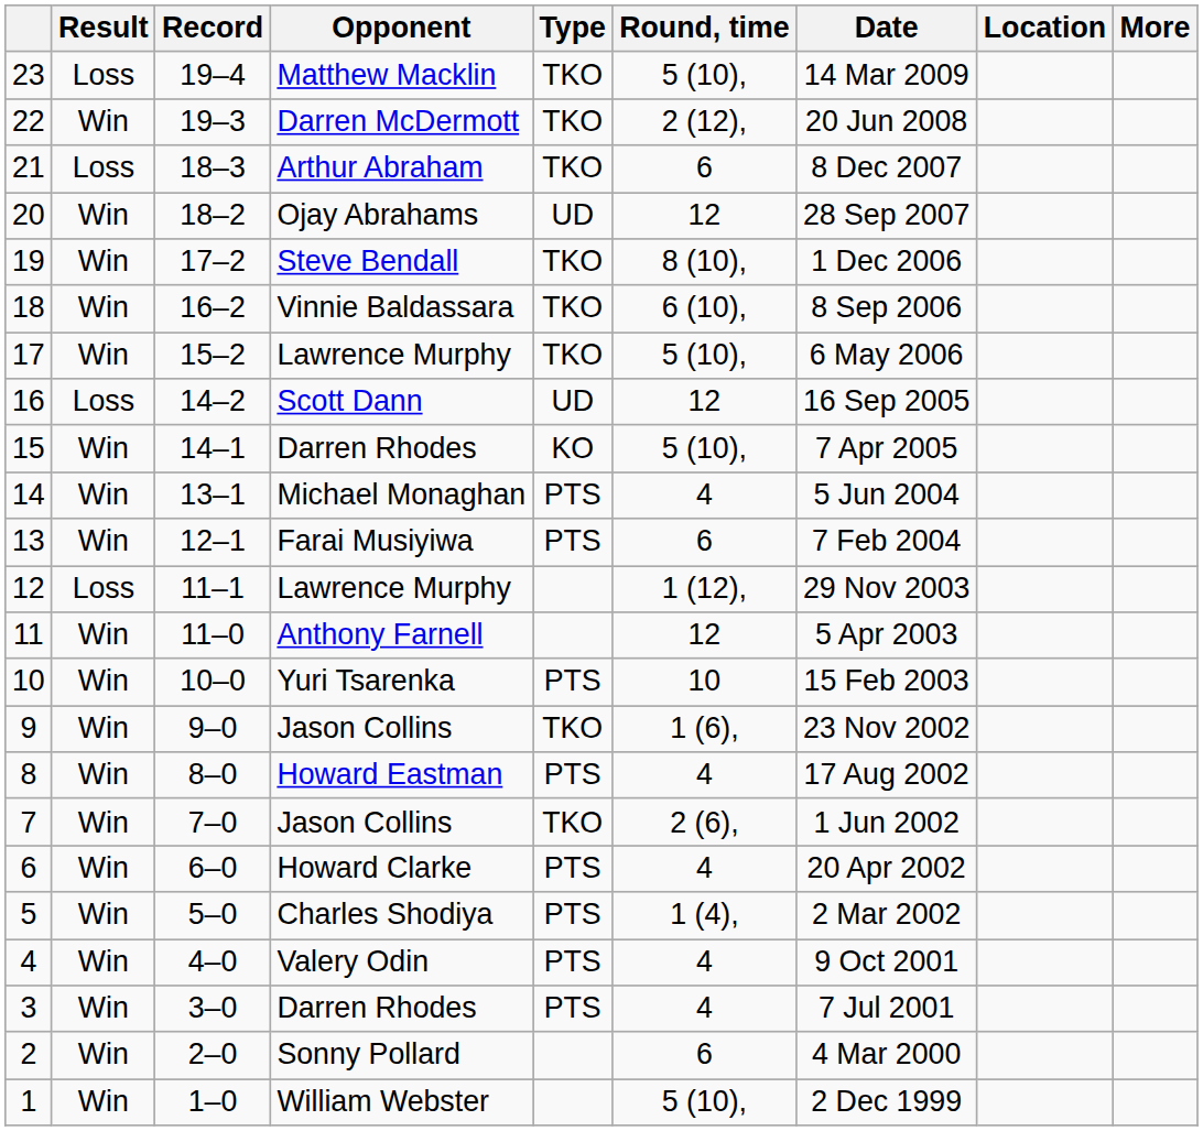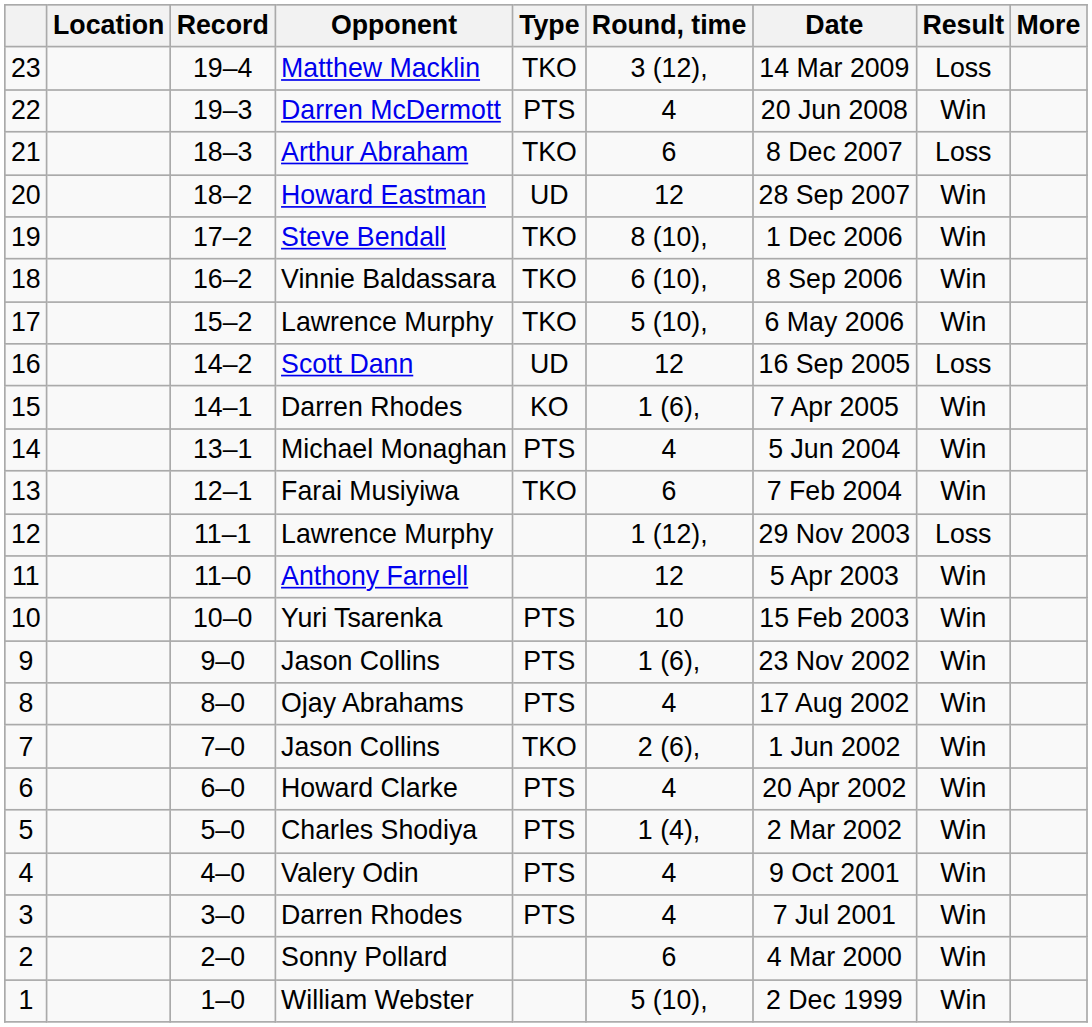 <table class="wikitable" style="text-align:center">
 <tr>
 <th></th>
-<th>Result</th>
+<th>Location</th>
 <th>Record</th>
 <th>Opponent</th>
 <th>Type</th>
 <th>Round, time</th>
 <th>Date</th>
-<th>Location</th>
+<th>Result</th>
 <th>More</th>
 </tr>
 <tr>
 <td>23</td>
-<td>Loss</td>
+<td style="text-align:left;"> </td>
 <td>19–4</td>
 <td style="text-align:left;"> <a href='#'>Matthew Macklin</a></td>
 <td>TKO</td>
-<td>5 (10), </td>
+<td>3 (12), </td>
 <td>14 Mar 2009</td>
-<td style="text-align:left;"> </td>
+<td>Loss</td>
 <td align=left></td>
 </tr>
 <tr>
 <td>22</td>
-<td>Win</td>
+<td style="text-align:left;"> </td>
 <td>19–3</td>
 <td style="text-align:left;"> <a href='#'>Darren McDermott</a></td>
-<td>TKO</td>
-<td>2 (12), </td>
+<td>PTS</td>
+<td>4</td>
 <td>20 Jun 2008</td>
-<td style="text-align:left;"> </td>
+<td>Win</td>
 <td align=left></td>
 </tr>
 <tr>
 <td>21</td>
-<td>Loss</td>
+<td style="text-align:left;"> </td>
 <td>18–3</td>
 <td style="text-align:left;"> <a href='#'>Arthur Abraham</a></td>
 <td>TKO</td>
 <td>6</td>
 <td>8 Dec 2007</td>
-<td style="text-align:left;"> </td>
+<td>Loss</td>
 <td align=left></td>
 </tr>
 <tr>
 <td>20</td>
-<td>Win</td>
+<td style="text-align:left;"> </td>
 <td>18–2</td>
-<td style="text-align:left;"> Ojay Abrahams</td>
+<td style="text-align:left;"> <a href='#'>Howard Eastman</a></td>
 <td>UD</td>
 <td>12</td>
 <td>28 Sep 2007</td>
-<td style="text-align:left;"> </td>
+<td>Win</td>
 <td align=left></td>
 </tr>
 <tr>
 <td>19</td>
-<td>Win</td>
+<td style="text-align:left;"> </td>
 <td>17–2</td>
 <td style="text-align:left;"> <a href='#'>Steve Bendall</a></td>
 <td>TKO</td>
 <td>8 (10), </td>
 <td>1 Dec 2006</td>
-<td style="text-align:left;"> </td>
+<td>Win</td>
 <td align=left></td>
 </tr>
 <tr>
 <td>18</td>
-<td>Win</td>
+<td style="text-align:left;"> </td>
 <td>16–2</td>
 <td style="text-align:left;"> Vinnie Baldassara</td>
 <td>TKO</td>
 <td>6 (10), </td>
 <td>8 Sep 2006</td>
-<td style="text-align:left;"> </td>
+<td>Win</td>
 <td align=left></td>
 </tr>
 <tr>
 <td>17</td>
-<td>Win</td>
+<td style="text-align:left;"> </td>
 <td>15–2</td>
 <td style="text-align:left;"> Lawrence Murphy</td>
 <td>TKO</td>
 <td>5 (10), </td>
 <td>6 May 2006</td>
-<td style="text-align:left;"> </td>
+<td>Win</td>
 <td></td>
 </tr>
 <tr>
 <td>16</td>
-<td>Loss</td>
+<td style="text-align:left;"> </td>
 <td>14–2</td>
 <td style="text-align:left;"> <a href='#'>Scott Dann</a></td>
 <td>UD</td>
 <td>12</td>
 <td>16 Sep 2005</td>
-<td style="text-align:left;"> </td>
+<td>Loss</td>
 <td align=left></td>
 </tr>
 <tr>
 <td>15</td>
-<td>Win</td>
+<td style="text-align:left;"> </td>
 <td>14–1</td>
 <td style="text-align:left;"> Darren Rhodes</td>
 <td>KO</td>
-<td>5 (10), </td>
+<td>1 (6), </td>
 <td>7 Apr 2005</td>
-<td style="text-align:left;"> </td>
+<td>Win</td>
 <td></td>
 </tr>
 <tr>
 <td>14</td>
-<td>Win</td>
+<td style="text-align:left;"> </td>
 <td>13–1</td>
 <td style="text-align:left;"> Michael Monaghan</td>
 <td>PTS</td>
 <td>4</td>
 <td>5 Jun 2004</td>
-<td style="text-align:left;"> </td>
+<td>Win</td>
 <td></td>
 </tr>
 <tr>
 <td>13</td>
-<td>Win</td>
+<td style="text-align:left;"> </td>
 <td>12–1</td>
 <td style="text-align:left;"> Farai Musiyiwa</td>
-<td>PTS</td>
+<td>TKO</td>
 <td>6</td>
 <td>7 Feb 2004</td>
-<td style="text-align:left;"> </td>
+<td>Win</td>
 <td></td>
 </tr>
 <tr>
 <td>12</td>
-<td>Loss</td>
+<td style="text-align:left;"> </td>
 <td>11–1</td>
 <td style="text-align:left;"> Lawrence Murphy</td>
 <td></td>
 <td>1 (12), </td>
 <td>29 Nov 2003</td>
-<td style="text-align:left;"> </td>
+<td>Loss</td>
 <td align=left></td>
 </tr>
 <tr>
 <td>11</td>
-<td>Win</td>
+<td style="text-align:left;"> </td>
 <td>11–0</td>
 <td style="text-align:left;"> <a href='#'>Anthony Farnell</a></td>
 <td></td>
 <td>12</td>
 <td>5 Apr 2003</td>
-<td style="text-align:left;"> </td>
+<td>Win</td>
 <td align=left></td>
 </tr>
 <tr>
 <td>10</td>
-<td>Win</td>
+<td style="text-align:left;"> </td>
 <td>10–0</td>
 <td style="text-align:left;"> Yuri Tsarenka</td>
 <td>PTS</td>
 <td>10</td>
 <td>15 Feb 2003</td>
-<td style="text-align:left;"> </td>
+<td>Win</td>
 <td></td>
 </tr>
 <tr>
 <td>9</td>
-<td>Win</td>
+<td style="text-align:left;"> </td>
 <td>9–0</td>
 <td style="text-align:left;"> Jason Collins</td>
-<td>TKO</td>
+<td>PTS</td>
 <td>1 (6), </td>
 <td>23 Nov 2002</td>
-<td style="text-align:left;"> </td>
+<td>Win</td>
 <td></td>
 </tr>
 <tr>
 <td>8</td>
-<td>Win</td>
+<td style="text-align:left;"> </td>
 <td>8–0</td>
-<td style="text-align:left;"> <a href='#'>Howard Eastman</a></td>
+<td style="text-align:left;"> Ojay Abrahams</td>
 <td>PTS</td>
 <td>4</td>
 <td>17 Aug 2002</td>
-<td style="text-align:left;"> </td>
+<td>Win</td>
 <td></td>
 </tr>
 <tr>
 <td>7</td>
-<td>Win</td>
+<td style="text-align:left;"> </td>
 <td>7–0</td>
 <td style="text-align:left;"> Jason Collins</td>
 <td>TKO</td>
 <td>2 (6), </td>
 <td>1 Jun 2002</td>
-<td style="text-align:left;"> </td>
+<td>Win</td>
 <td></td>
 </tr>
 <tr>
 <td>6</td>
-<td>Win</td>
+<td style="text-align:left;"> </td>
 <td>6–0</td>
 <td style="text-align:left;"> Howard Clarke</td>
 <td>PTS</td>
 <td>4</td>
 <td>20 Apr 2002</td>
-<td style="text-align:left;"> </td>
+<td>Win</td>
 <td></td>
 </tr>
 <tr>
 <td>5</td>
-<td>Win</td>
+<td style="text-align:left;"> </td>
 <td>5–0</td>
 <td style="text-align:left;"> Charles Shodiya</td>
 <td>PTS</td>
 <td>1 (4), </td>
 <td>2 Mar 2002</td>
-<td style="text-align:left;"> </td>
+<td>Win</td>
 <td></td>
 </tr>
 <tr>
 <td>4</td>
-<td>Win</td>
+<td style="text-align:left;"> </td>
 <td>4–0</td>
 <td style="text-align:left;"> Valery Odin</td>
 <td>PTS</td>
 <td>4</td>
 <td>9 Oct 2001</td>
-<td style="text-align:left;"> </td>
+<td>Win</td>
 <td></td>
 </tr>
 <tr>
 <td>3</td>
-<td>Win</td>
+<td style="text-align:left;"> </td>
 <td>3–0</td>
 <td style="text-align:left;"> Darren Rhodes</td>
 <td>PTS</td>
 <td>4</td>
 <td>7 Jul 2001</td>
-<td style="text-align:left;"> </td>
+<td>Win</td>
 <td></td>
 </tr>
 <tr>
 <td>2</td>
-<td>Win</td>
+<td style="text-align:left;"> </td>
 <td>2–0</td>
 <td style="text-align:left;"> Sonny Pollard</td>
 <td></td>
 <td>6</td>
 <td>4 Mar 2000</td>
-<td style="text-align:left;"> </td>
+<td>Win</td>
 <td></td>
 </tr>
 <tr>
 <td>1</td>
-<td>Win</td>
+<td style="text-align:left;"> </td>
 <td>1–0</td>
 <td style="text-align:left;"> William Webster</td>
 <td></td>
 <td>5 (10), </td>
 <td>2 Dec 1999</td>
-<td style="text-align:left;"> </td>
+<td>Win</td>
 <td></td>
 </tr>
 </table>
